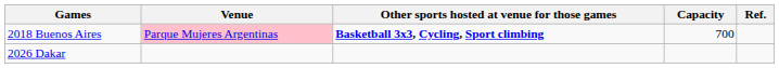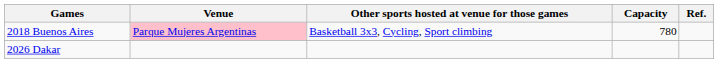 <table class="wikitable sortable" width="1000px">
 <tr>
 <th>Games</th>
 <th>Venue</th>
 <th>Other sports hosted at venue for those games</th>
 <th>Capacity</th>
 <th>Ref.</th>
 </tr>
 <tr>
 <td><a href='#'>2018 Buenos Aires</a></td>
 <td style="background: pink;"><a href='#'>Parque Mujeres Argentinas</a></td>
-<td><strong><a href='#'>Basketball 3x3</a>, <a href='#'>Cycling</a>, <a href='#'>Sport climbing</a></strong></td>
-<td align="right">700</td>
+<td><a href='#'>Basketball 3x3</a>, <a href='#'>Cycling</a>, <a href='#'>Sport climbing</a></td>
+<td align="right">780</td>
 <td align="center"></td>
 </tr>
 <tr>
 <td><a href='#'>2026 Dakar</a></td>
 <td></td>
 <td></td>
 <td align="right"></td>
 <td align="center"></td>
 </tr>
 </table>
